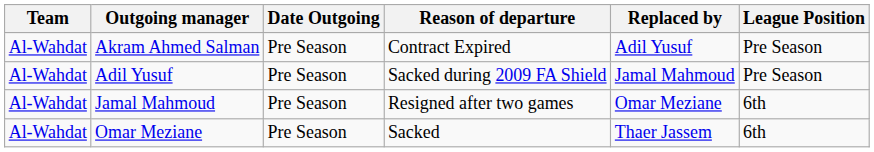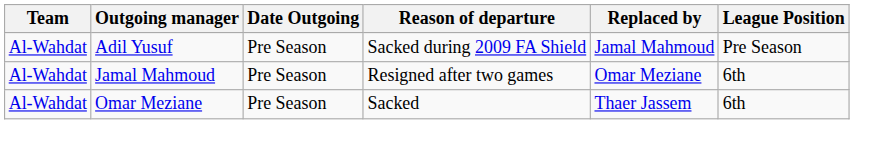 <table class="wikitable">
 <tr>
 <th>Team</th>
 <th>Outgoing manager</th>
 <th>Date Outgoing</th>
 <th>Reason of departure</th>
 <th>Replaced by</th>
 <th>League Position</th>
-</tr>
-<tr>
-<td><a href='#'>Al-Wahdat</a></td>
-<td> <a href='#'>Akram Ahmed Salman</a></td>
-<td>Pre Season</td>
-<td>Contract Expired</td>
-<td> <a href='#'>Adil Yusuf</a></td>
-<td>Pre Season</td>
 </tr>
 <tr>
 <td><a href='#'>Al-Wahdat</a></td>
 <td> <a href='#'>Adil Yusuf</a></td>
 <td>Pre Season</td>
 <td>Sacked during <a href='#'>2009 FA Shield</a></td>
 <td> <a href='#'>Jamal Mahmoud</a></td>
 <td>Pre Season</td>
 </tr>
 <tr>
 <td><a href='#'>Al-Wahdat</a></td>
 <td> <a href='#'>Jamal Mahmoud</a></td>
 <td>Pre Season</td>
 <td>Resigned after two games </td>
 <td> <a href='#'>Omar Meziane</a></td>
 <td>6th</td>
 </tr>
 <tr>
 <td><a href='#'>Al-Wahdat</a></td>
 <td> <a href='#'>Omar Meziane</a></td>
 <td>Pre Season</td>
 <td>Sacked </td>
 <td> <a href='#'>Thaer Jassem</a></td>
 <td>6th</td>
 </tr>
 </table>
